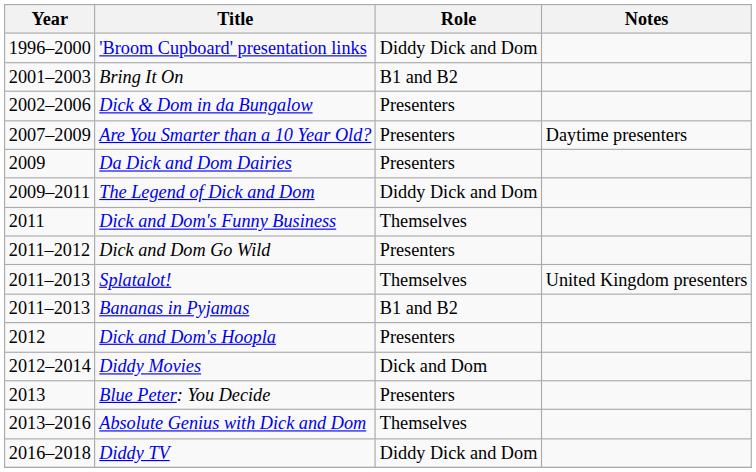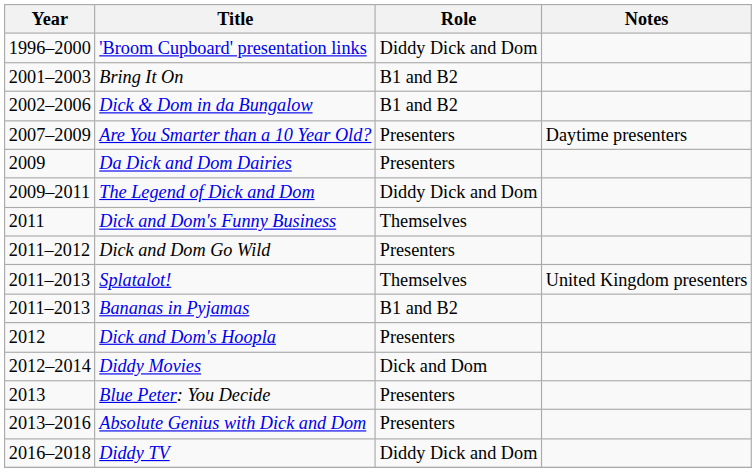 <table class="wikitable sortable">
 <tr>
 <th>Year</th>
 <th>Title</th>
 <th>Role</th>
 <th class="unsortable">Notes</th>
 </tr>
 <tr>
 <td>1996–2000</td>
 <td><a href='#'>'Broom Cupboard' presentation links</a></td>
 <td>Diddy Dick and Dom</td>
 <td></td>
 </tr>
 <tr>
 <td>2001–2003</td>
 <td><em>Bring It On</em></td>
 <td>B1 and B2</td>
 <td></td>
 </tr>
 <tr>
 <td>2002–2006</td>
 <td><em><a href='#'>Dick & Dom in da Bungalow</a></em></td>
-<td>Presenters</td>
+<td>B1 and B2</td>
 <td></td>
 </tr>
 <tr>
 <td>2007–2009</td>
 <td><em><a href='#'>Are You Smarter than a 10 Year Old?</a></em></td>
 <td>Presenters</td>
 <td>Daytime presenters</td>
 </tr>
 <tr>
 <td>2009</td>
 <td><em><a href='#'>Da Dick and Dom Dairies</a></em></td>
 <td>Presenters</td>
 <td></td>
 </tr>
 <tr>
 <td>2009–2011</td>
 <td><em><a href='#'>The Legend of Dick and Dom</a></em></td>
 <td>Diddy Dick and Dom</td>
 <td></td>
 </tr>
 <tr>
 <td>2011</td>
 <td><em><a href='#'>Dick and Dom's Funny Business</a></em></td>
 <td>Themselves</td>
 <td></td>
 </tr>
 <tr>
 <td>2011–2012</td>
 <td><em>Dick and Dom Go Wild</em></td>
 <td>Presenters</td>
 <td></td>
 </tr>
 <tr>
 <td>2011–2013</td>
 <td><em><a href='#'>Splatalot!</a></em></td>
 <td>Themselves</td>
 <td>United Kingdom presenters</td>
 </tr>
 <tr>
 <td>2011–2013</td>
 <td><em><a href='#'>Bananas in Pyjamas</a></em></td>
 <td>B1 and B2</td>
 <td></td>
 </tr>
 <tr>
 <td>2012</td>
 <td><em><a href='#'>Dick and Dom's Hoopla</a></em></td>
 <td>Presenters</td>
 <td></td>
 </tr>
 <tr>
 <td>2012–2014</td>
 <td><em><a href='#'>Diddy Movies</a></em></td>
 <td>Dick and Dom</td>
 <td></td>
 </tr>
 <tr>
 <td>2013</td>
 <td><em><a href='#'>Blue Peter</a>: You Decide</em></td>
 <td>Presenters</td>
 <td></td>
 </tr>
 <tr>
 <td>2013–2016</td>
 <td><em><a href='#'>Absolute Genius with Dick and Dom</a></em></td>
-<td>Themselves</td>
+<td>Presenters</td>
 <td></td>
 </tr>
 <tr>
 <td>2016–2018</td>
 <td><em><a href='#'>Diddy TV</a></em></td>
 <td>Diddy Dick and Dom</td>
 <td></td>
 </tr>
 <tr>
 </tr>
 </table>
